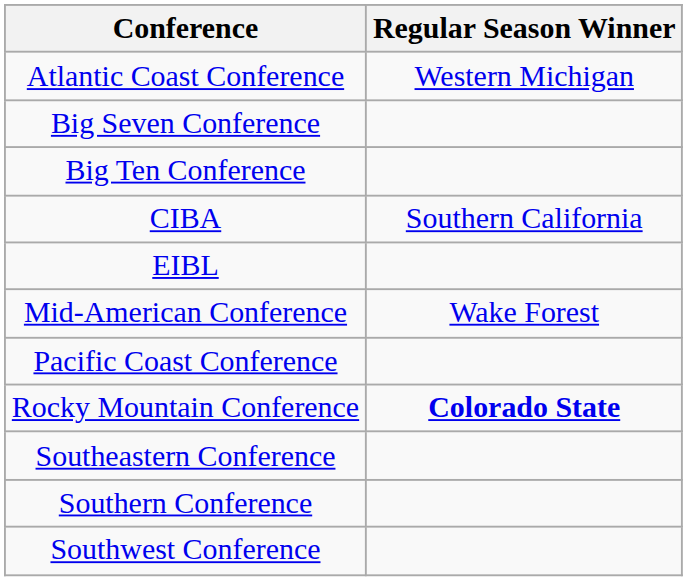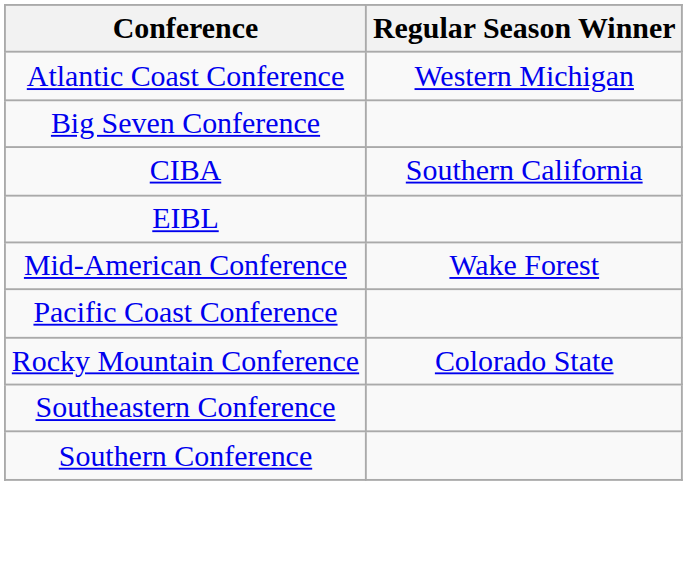 <table class="wikitable" style="text-align:center;">
 <tr>
 <th>Conference</th>
 <th>Regular Season Winner</th>
 </tr>
 <tr>
 <td><a href='#'>Atlantic Coast Conference</a></td>
 <td><a href='#'>Western Michigan</a></td>
 </tr>
 <tr>
 <td><a href='#'>Big Seven Conference</a></td>
-<td></td>
-</tr>
-<tr>
-<td><a href='#'>Big Ten Conference</a></td>
 <td></td>
 </tr>
 <tr>
 <td><a href='#'>CIBA</a></td>
 <td><a href='#'>Southern California</a></td>
 </tr>
 <tr>
 <td><a href='#'>EIBL</a></td>
 <td></td>
 </tr>
 <tr>
 <td><a href='#'>Mid-American Conference</a></td>
 <td><a href='#'>Wake Forest</a></td>
 </tr>
 <tr>
 <td><a href='#'>Pacific Coast Conference</a></td>
 <td></td>
 </tr>
 <tr>
 <td><a href='#'>Rocky Mountain Conference</a></td>
-<td><strong><a href='#'>Colorado State</a></strong></td>
+<td><a href='#'>Colorado State</a></td>
 </tr>
 <tr>
 <td><a href='#'>Southeastern Conference</a></td>
 <td></td>
 </tr>
 <tr>
 <td><a href='#'>Southern Conference</a></td>
 <td></td>
 </tr>
-<tr>
-<td><a href='#'>Southwest Conference</a></td>
-<td></td>
-</tr>
 </table>
